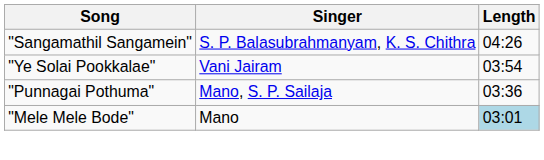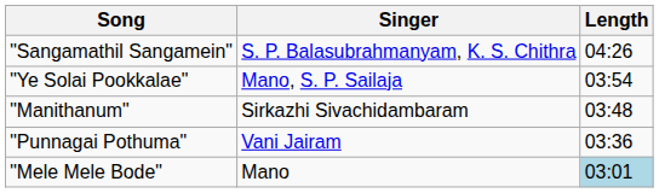 <table class="wikitable">
 <tr>
 <th>Song</th>
 <th>Singer</th>
 <th>Length</th>
 </tr>
 <tr>
 <td>"Sangamathil Sangamein"</td>
 <td><a href='#'>S. P. Balasubrahmanyam</a>, <a href='#'>K. S. Chithra</a></td>
 <td>04:26</td>
 </tr>
 <tr>
 <td>"Ye Solai Pookkalae"</td>
-<td><a href='#'>Vani Jairam</a></td>
+<td><a href='#'>Mano</a>, <a href='#'>S. P. Sailaja</a></td>
 <td>03:54</td>
 </tr>
 <tr>
+<td>"Manithanum"</td>
+<td>Sirkazhi Sivachidambaram</td>
+<td>03:48</td>
+</tr>
+<tr>
 <td>"Punnagai Pothuma"</td>
-<td><a href='#'>Mano</a>, <a href='#'>S. P. Sailaja</a></td>
+<td><a href='#'>Vani Jairam</a></td>
 <td>03:36</td>
 </tr>
 <tr>
 <td>"Mele Mele Bode"</td>
 <td>Mano</td>
 <td style="background: lightblue;">03:01</td>
 </tr>
 </table>
